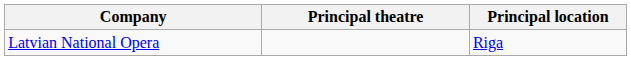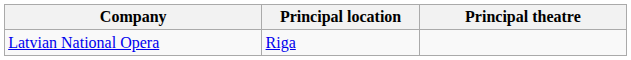 <table class="wikitable">
 <tr>
 <th width=250>Company</th>
+<th width=150>Principal location</th>
 <th width=200>Principal theatre</th>
-<th width=150>Principal location</th>
 </tr>
 <tr>
 <td><a href='#'>Latvian National Opera</a></td>
+<td><a href='#'>Riga</a></td>
 <td></td>
-<td><a href='#'>Riga</a></td>
 </tr>
 </table>
